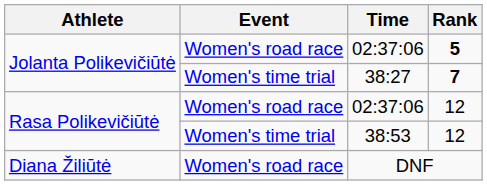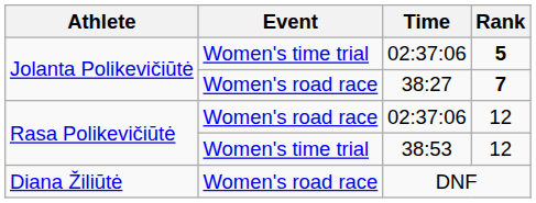 <table class=wikitable style="font-size:90%">
 <tr>
 <th>Athlete</th>
 <th>Event</th>
 <th>Time</th>
 <th>Rank</th>
 </tr>
 <tr align=center>
 <td align=left rowspan=2><a href='#'>Jolanta Polikevičiūtė</a></td>
-<td align=left><a href='#'>Women's road race</a></td>
+<td align=left><a href='#'>Women's time trial</a></td>
 <td>02:37:06</td>
 <td><strong>5</strong></td>
 </tr>
 <tr align=center>
-<td align=left><a href='#'>Women's time trial</a></td>
+<td align=left><a href='#'>Women's road race</a></td>
 <td>38:27</td>
 <td><strong>7</strong></td>
 </tr>
 <tr align=center>
 <td align=left rowspan=2><a href='#'>Rasa Polikevičiūtė</a></td>
 <td align=left><a href='#'>Women's road race</a></td>
 <td>02:37:06</td>
 <td>12</td>
 </tr>
 <tr align=center>
 <td align=left><a href='#'>Women's time trial</a></td>
 <td>38:53</td>
 <td>12</td>
 </tr>
 <tr align=center>
 <td align=left rowspan=1><a href='#'>Diana Žiliūtė</a></td>
 <td align=left><a href='#'>Women's road race</a></td>
 <td colspan=2>DNF</td>
 </tr>
 </table>
